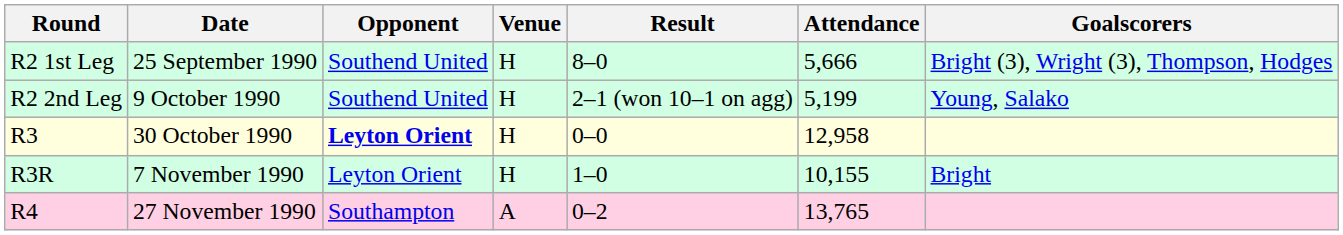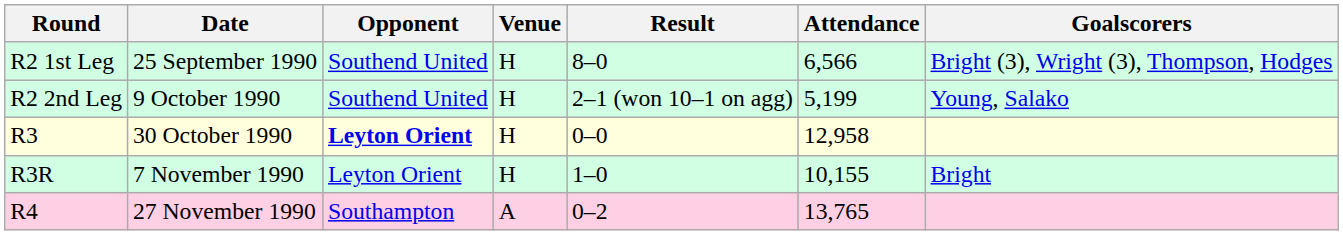 <table class="wikitable">
 <tr>
 <th>Round</th>
 <th>Date</th>
 <th>Opponent</th>
 <th>Venue</th>
 <th>Result</th>
 <th>Attendance</th>
 <th>Goalscorers</th>
 </tr>
 <tr style="background-color: #d0ffe3;">
 <td>R2 1st Leg</td>
 <td>25 September 1990</td>
 <td><a href='#'>Southend United</a></td>
 <td>H</td>
 <td>8–0</td>
-<td>5,666</td>
+<td>6,566</td>
 <td><a href='#'>Bright</a> (3), <a href='#'>Wright</a> (3), <a href='#'>Thompson</a>, <a href='#'>Hodges</a></td>
 </tr>
 <tr style="background-color: #d0ffe3;">
 <td>R2 2nd Leg</td>
 <td>9 October 1990</td>
 <td><a href='#'>Southend United</a></td>
 <td>H</td>
 <td>2–1 (won 10–1 on agg)</td>
 <td>5,199</td>
 <td><a href='#'>Young</a>, <a href='#'>Salako</a></td>
 </tr>
 <tr style="background-color: #ffffdd;">
 <td>R3</td>
 <td>30 October 1990</td>
 <td><strong><a href='#'>Leyton Orient</a></strong></td>
 <td>H</td>
 <td>0–0</td>
 <td>12,958</td>
 <td></td>
 </tr>
 <tr style="background-color: #d0ffe3;">
 <td>R3R</td>
 <td>7 November 1990</td>
 <td><a href='#'>Leyton Orient</a></td>
 <td>H</td>
 <td>1–0</td>
 <td>10,155</td>
 <td><a href='#'>Bright</a></td>
 </tr>
 <tr style="background-color: #ffd0e3;">
 <td>R4</td>
 <td>27 November 1990</td>
 <td><a href='#'>Southampton</a></td>
 <td>A</td>
 <td>0–2</td>
 <td>13,765</td>
 <td></td>
 </tr>
 </table>
